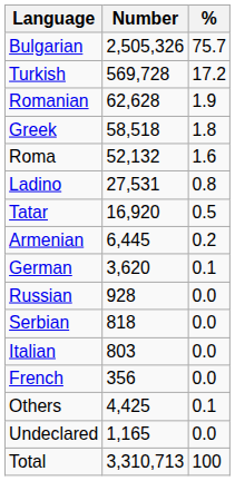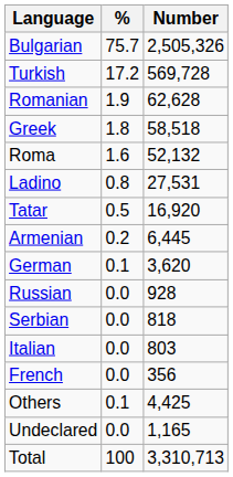 <table class="wikitable">
 <tr>
 <th>Language</th>
+<th>%</th>
 <th>Number</th>
-<th>%</th>
 </tr>
 <tr>
 <td><a href='#'>Bulgarian</a></td>
+<td>75.7</td>
 <td>2,505,326</td>
-<td>75.7</td>
 </tr>
 <tr>
 <td><a href='#'>Turkish</a></td>
+<td>17.2</td>
 <td>569,728</td>
-<td>17.2</td>
 </tr>
 <tr>
 <td><a href='#'>Romanian</a></td>
+<td>1.9</td>
 <td>62,628</td>
-<td>1.9</td>
 </tr>
 <tr>
 <td><a href='#'>Greek</a></td>
+<td>1.8</td>
 <td>58,518</td>
-<td>1.8</td>
 </tr>
 <tr>
 <td>Roma</td>
+<td>1.6</td>
 <td>52,132</td>
-<td>1.6</td>
 </tr>
 <tr>
 <td><a href='#'>Ladino</a></td>
+<td>0.8</td>
 <td>27,531</td>
-<td>0.8</td>
 </tr>
 <tr>
 <td><a href='#'>Tatar</a></td>
+<td>0.5</td>
 <td>16,920</td>
-<td>0.5</td>
 </tr>
 <tr>
 <td><a href='#'>Armenian</a></td>
+<td>0.2</td>
 <td>6,445</td>
-<td>0.2</td>
 </tr>
 <tr>
 <td><a href='#'>German</a></td>
+<td>0.1</td>
 <td>3,620</td>
-<td>0.1</td>
 </tr>
 <tr>
 <td><a href='#'>Russian</a></td>
+<td>0.0</td>
 <td>928</td>
-<td>0.0</td>
 </tr>
 <tr>
 <td><a href='#'>Serbian</a></td>
+<td>0.0</td>
 <td>818</td>
-<td>0.0</td>
 </tr>
 <tr>
 <td><a href='#'>Italian</a></td>
+<td>0.0</td>
 <td>803</td>
-<td>0.0</td>
 </tr>
 <tr>
 <td><a href='#'>French</a></td>
+<td>0.0</td>
 <td>356</td>
-<td>0.0</td>
 </tr>
 <tr>
 <td>Others</td>
+<td>0.1</td>
 <td>4,425</td>
-<td>0.1</td>
 </tr>
 <tr>
 <td>Undeclared</td>
+<td>0.0</td>
 <td>1,165</td>
-<td>0.0</td>
 </tr>
 <tr>
 <td>Total</td>
+<td>100</td>
 <td>3,310,713</td>
-<td>100</td>
 </tr>
 </table>
